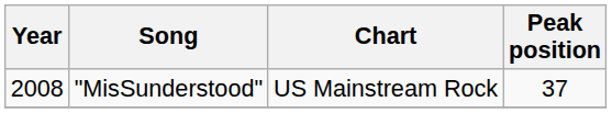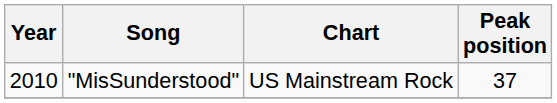 <table class="wikitable">
 <tr>
 <th>Year</th>
 <th>Song</th>
 <th>Chart</th>
 <th>Peak<br>position</th>
 </tr>
 <tr>
-<td>2008</td>
+<td>2010</td>
 <td>"MisSunderstood"</td>
 <td>US Mainstream Rock</td>
 <td align="center">37</td>
 </tr>
 <tr>
 </tr>
 </table>
